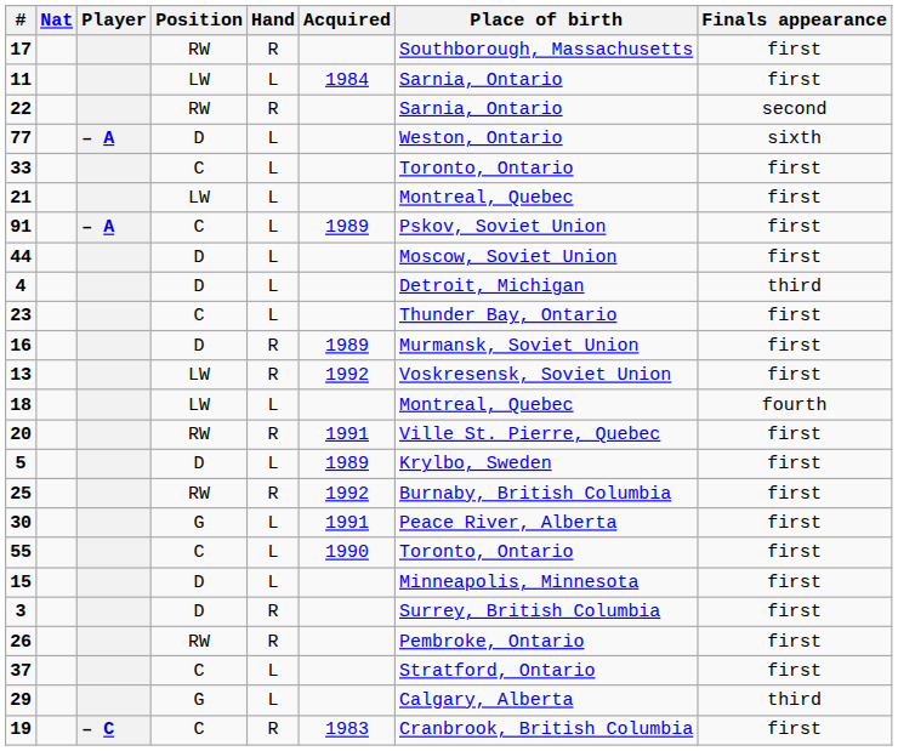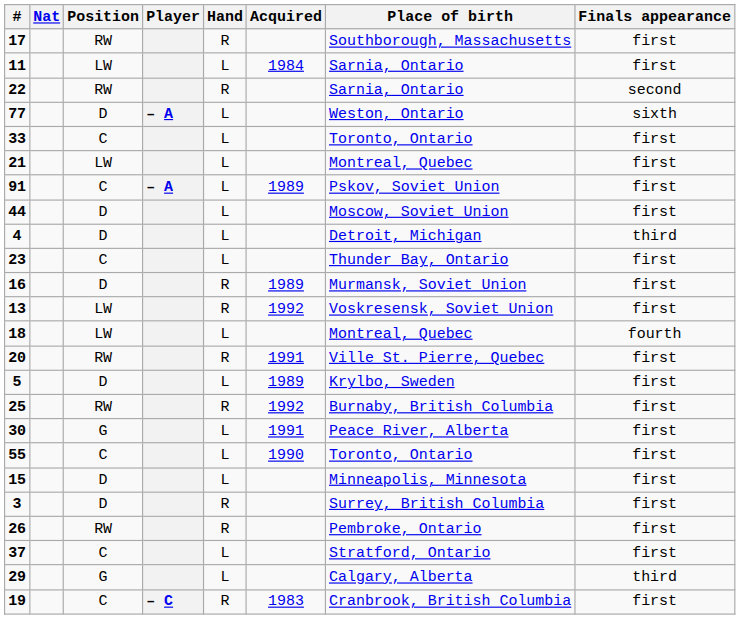 <table class="sortable wikitable plainrowheaders" style="text-align:center;">
 <tr style="background:#ddd;">
 <th scope="col">#</th>
 <th scope="col"><a href='#'>Nat</a></th>
+<th scope="col">Position</th>
 <th scope="col">Player</th>
-<th scope="col">Position</th>
 <th scope="col">Hand</th>
 <th scope="col">Acquired</th>
 <th scope="col" class="unsortable">Place of birth</th>
 <th scope="col" class="unsortable">Finals appearance</th>
 </tr>
 <tr>
 <td><strong>17</strong></td>
 <td></td>
+<td>RW</td>
 <th scope="row" style="text-align:left;"></th>
-<td>RW</td>
 <td>R</td>
 <td></td>
 <td style="text-align:left;"><a href='#'>Southborough, Massachusetts</a></td>
 <td>first</td>
 </tr>
 <tr>
 <td><strong>11</strong></td>
 <td></td>
+<td>LW</td>
 <th scope="row" style="text-align:left;"></th>
-<td>LW</td>
 <td>L</td>
 <td><a href='#'>1984</a></td>
 <td style="text-align:left;"><a href='#'>Sarnia, Ontario</a></td>
 <td>first</td>
 </tr>
 <tr>
 <td><strong>22</strong></td>
 <td></td>
+<td>RW</td>
 <th scope="row" style="text-align:left;"></th>
-<td>RW</td>
 <td>R</td>
 <td></td>
 <td style="text-align:left;"><a href='#'>Sarnia, Ontario</a></td>
 <td>second </td>
 </tr>
 <tr>
 <td><strong>77</strong></td>
 <td></td>
+<td>D</td>
 <th scope="row" style="text-align:left;"> – <strong><a href='#'>A</a></strong></th>
-<td>D</td>
 <td>L</td>
 <td></td>
 <td style="text-align:left;"><a href='#'>Weston, Ontario</a></td>
 <td>sixth </td>
 </tr>
 <tr>
 <td><strong>33</strong></td>
 <td></td>
+<td>C</td>
 <th scope="row" style="text-align:left;"></th>
-<td>C</td>
 <td>L</td>
 <td></td>
 <td style="text-align:left;"><a href='#'>Toronto, Ontario</a></td>
 <td>first</td>
 </tr>
 <tr>
 <td><strong>21</strong></td>
 <td></td>
+<td>LW</td>
 <th scope="row" style="text-align:left;"></th>
-<td>LW</td>
 <td>L</td>
 <td></td>
 <td style="text-align:left;"><a href='#'>Montreal, Quebec</a></td>
 <td>first</td>
 </tr>
 <tr>
 <td><strong>91</strong></td>
 <td></td>
+<td>C</td>
 <th scope="row" style="text-align:left;"> – <strong><a href='#'>A</a></strong></th>
-<td>C</td>
 <td>L</td>
 <td><a href='#'>1989</a></td>
 <td style="text-align:left;"><a href='#'>Pskov, Soviet Union</a></td>
 <td>first</td>
 </tr>
 <tr>
 <td><strong>44</strong></td>
 <td></td>
+<td>D</td>
 <th scope="row" style="text-align:left;"></th>
-<td>D</td>
 <td>L</td>
 <td></td>
 <td style="text-align:left;"><a href='#'>Moscow, Soviet Union</a></td>
 <td>first</td>
 </tr>
 <tr>
 <td><strong>4</strong></td>
 <td></td>
+<td>D</td>
 <th scope="row" style="text-align:left;"></th>
-<td>D</td>
 <td>L</td>
 <td></td>
 <td style="text-align:left;"><a href='#'>Detroit, Michigan</a></td>
 <td>third </td>
 </tr>
 <tr>
 <td><strong>23</strong></td>
 <td></td>
+<td>C</td>
 <th scope="row" style="text-align:left;"></th>
-<td>C</td>
 <td>L</td>
 <td></td>
 <td style="text-align:left;"><a href='#'>Thunder Bay, Ontario</a></td>
 <td>first </td>
 </tr>
 <tr>
 <td><strong>16</strong></td>
 <td></td>
+<td>D</td>
 <th scope="row" style="text-align:left;"></th>
-<td>D</td>
 <td>R</td>
 <td><a href='#'>1989</a></td>
 <td style="text-align:left;"><a href='#'>Murmansk, Soviet Union</a></td>
 <td>first</td>
 </tr>
 <tr>
 <td><strong>13</strong></td>
 <td></td>
+<td>LW</td>
 <th scope="row" style="text-align:left;"></th>
-<td>LW</td>
 <td>R</td>
 <td><a href='#'>1992</a></td>
 <td style="text-align:left;"><a href='#'>Voskresensk, Soviet Union</a></td>
 <td>first</td>
 </tr>
 <tr>
 <td><strong>18</strong></td>
 <td></td>
+<td>LW</td>
 <th scope="row" style="text-align:left;"></th>
-<td>LW</td>
 <td>L</td>
 <td></td>
 <td style="text-align:left;"><a href='#'>Montreal, Quebec</a></td>
 <td>fourth </td>
 </tr>
 <tr>
 <td><strong>20</strong></td>
 <td></td>
+<td>RW</td>
 <th scope="row" style="text-align:left;"></th>
-<td>RW</td>
 <td>R</td>
 <td><a href='#'>1991</a></td>
 <td style="text-align:left;"><a href='#'>Ville St. Pierre, Quebec</a></td>
 <td>first</td>
 </tr>
 <tr>
 <td><strong>5</strong></td>
 <td></td>
+<td>D</td>
 <th scope="row" style="text-align:left;"></th>
-<td>D</td>
 <td>L</td>
 <td><a href='#'>1989</a></td>
 <td style="text-align:left;"><a href='#'>Krylbo, Sweden</a></td>
 <td>first</td>
 </tr>
 <tr>
 <td><strong>25</strong></td>
 <td></td>
+<td>RW</td>
 <th scope="row" style="text-align:left;"></th>
-<td>RW</td>
 <td>R</td>
 <td><a href='#'>1992</a></td>
 <td style="text-align:left;"><a href='#'>Burnaby, British Columbia</a></td>
 <td>first</td>
 </tr>
 <tr>
 <td><strong>30</strong></td>
 <td></td>
+<td>G</td>
 <th scope="row" style="text-align:left;"></th>
-<td>G</td>
 <td>L</td>
 <td><a href='#'>1991</a></td>
 <td style="text-align:left;"><a href='#'>Peace River, Alberta</a></td>
 <td>first</td>
 </tr>
 <tr>
 <td><strong>55</strong></td>
 <td></td>
+<td>C</td>
 <th scope="row" style="text-align:left;"></th>
-<td>C</td>
 <td>L</td>
 <td><a href='#'>1990</a></td>
 <td style="text-align:left;"><a href='#'>Toronto, Ontario</a></td>
 <td>first</td>
 </tr>
 <tr>
 <td><strong>15</strong></td>
 <td></td>
+<td>D</td>
 <th scope="row" style="text-align:left;"></th>
-<td>D</td>
 <td>L</td>
 <td></td>
 <td style="text-align:left;"><a href='#'>Minneapolis, Minnesota</a></td>
 <td>first</td>
 </tr>
 <tr>
 <td><strong>3</strong></td>
 <td></td>
+<td>D</td>
 <th scope="row" style="text-align:left;"></th>
-<td>D</td>
 <td>R</td>
 <td></td>
 <td style="text-align:left;"><a href='#'>Surrey, British Columbia</a></td>
 <td>first</td>
 </tr>
 <tr>
 <td><strong>26</strong></td>
 <td></td>
+<td>RW</td>
 <th scope="row" style="text-align:left;"></th>
-<td>RW</td>
 <td>R</td>
 <td></td>
 <td style="text-align:left;"><a href='#'>Pembroke, Ontario</a></td>
 <td>first</td>
 </tr>
 <tr>
 <td><strong>37</strong></td>
 <td></td>
+<td>C</td>
 <th scope="row" style="text-align:left;"></th>
-<td>C</td>
 <td>L</td>
 <td></td>
 <td style="text-align:left;"><a href='#'>Stratford, Ontario</a></td>
 <td>first</td>
 </tr>
 <tr>
 <td><strong>29</strong></td>
 <td></td>
+<td>G</td>
 <th scope="row" style="text-align:left;"></th>
-<td>G</td>
 <td>L</td>
 <td></td>
 <td style="text-align:left;"><a href='#'>Calgary, Alberta</a></td>
 <td>third </td>
 </tr>
 <tr>
 <td><strong>19</strong></td>
 <td></td>
+<td>C</td>
 <th scope="row" style="text-align:left;"> – <strong><a href='#'>C</a></strong></th>
-<td>C</td>
 <td>R</td>
 <td><a href='#'>1983</a></td>
 <td style="text-align:left;"><a href='#'>Cranbrook, British Columbia</a></td>
 <td>first</td>
 </tr>
 </table>
